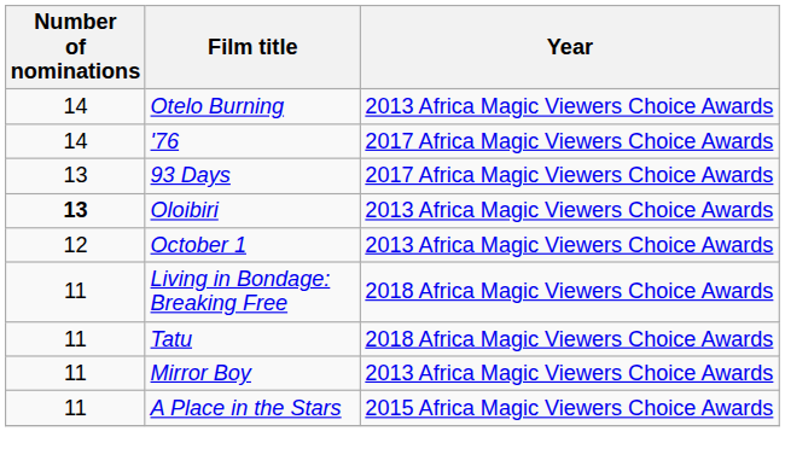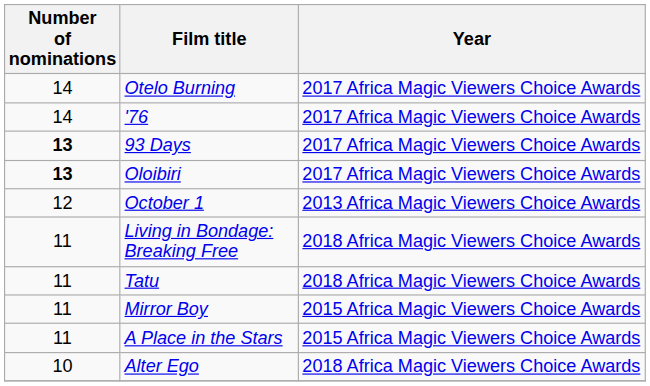 <table class="wikitable">
 <tr>
 <th style="width:10px;">Number <br> of <br>nominations</th>
 <th style="width:150px;">Film title</th>
 <th style="width:300px;">Year</th>
 </tr>
 <tr>
 <td style="text-align:center;">14</td>
 <td><em><a href='#'>Otelo Burning</a></em></td>
-<td><a href='#'>2013 Africa Magic Viewers Choice Awards</a></td>
+<td><a href='#'>2017 Africa Magic Viewers Choice Awards</a></td>
 </tr>
 <tr>
 <td style="text-align:center;">14</td>
 <td><em><a href='#'>'76</a></em></td>
 <td><a href='#'>2017 Africa Magic Viewers Choice Awards</a></td>
 </tr>
 <tr>
-<td style="text-align:center;">13</td>
+<td style="text-align:center;"><strong>13</strong></td>
 <td><em><a href='#'>93 Days</a></em></td>
 <td><a href='#'>2017 Africa Magic Viewers Choice Awards</a></td>
 </tr>
 <tr>
 <td style="text-align:center;"><strong>13</strong></td>
 <td><em><a href='#'>Oloibiri</a></em></td>
-<td><a href='#'>2013 Africa Magic Viewers Choice Awards</a></td>
+<td><a href='#'>2017 Africa Magic Viewers Choice Awards</a></td>
 </tr>
 <tr>
 <td style="text-align:center;">12</td>
 <td><em><a href='#'>October 1</a></em></td>
 <td><a href='#'>2013 Africa Magic Viewers Choice Awards</a></td>
 </tr>
 <tr>
 <td style="text-align:center;">11</td>
 <td><em><a href='#'>Living in Bondage: Breaking Free</a></em></td>
 <td><a href='#'>2018 Africa Magic Viewers Choice Awards</a></td>
 </tr>
 <tr>
 <td style="text-align:center;">11</td>
 <td><em><a href='#'>Tatu</a></em></td>
 <td><a href='#'>2018 Africa Magic Viewers Choice Awards</a></td>
 </tr>
 <tr>
 <td style="text-align:center;">11</td>
 <td><em><a href='#'>Mirror Boy</a></em></td>
-<td><a href='#'>2013 Africa Magic Viewers Choice Awards</a></td>
+<td><a href='#'>2015 Africa Magic Viewers Choice Awards</a></td>
 </tr>
 <tr>
 <td style="text-align:center;">11</td>
 <td><em><a href='#'>A Place in the Stars</a></em></td>
 <td><a href='#'>2015 Africa Magic Viewers Choice Awards</a></td>
 </tr>
 <tr>
+<td style="text-align:center;">10</td>
+<td><em><a href='#'>Alter Ego</a></em></td>
+<td><a href='#'>2018 Africa Magic Viewers Choice Awards</a></td>
+</tr>
+<tr>
 </tr>
 </table>
